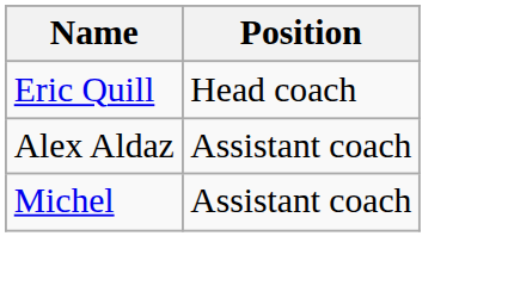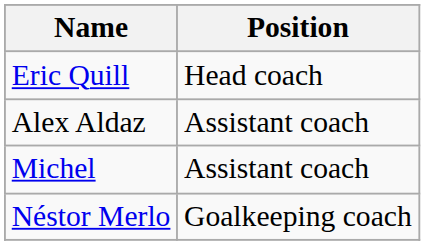 <table class="wikitable">
 <tr>
 <th>Name</th>
 <th>Position</th>
 </tr>
 <tr>
 <td> <a href='#'>Eric Quill</a></td>
 <td>Head coach</td>
 </tr>
 <tr>
 <td> Alex Aldaz</td>
 <td>Assistant coach</td>
 </tr>
 <tr>
 <td> <a href='#'>Michel</a></td>
 <td>Assistant coach</td>
 </tr>
+<tr>
+<td> <a href='#'>Néstor Merlo</a></td>
+<td>Goalkeeping coach</td>
+</tr>
 </table>
